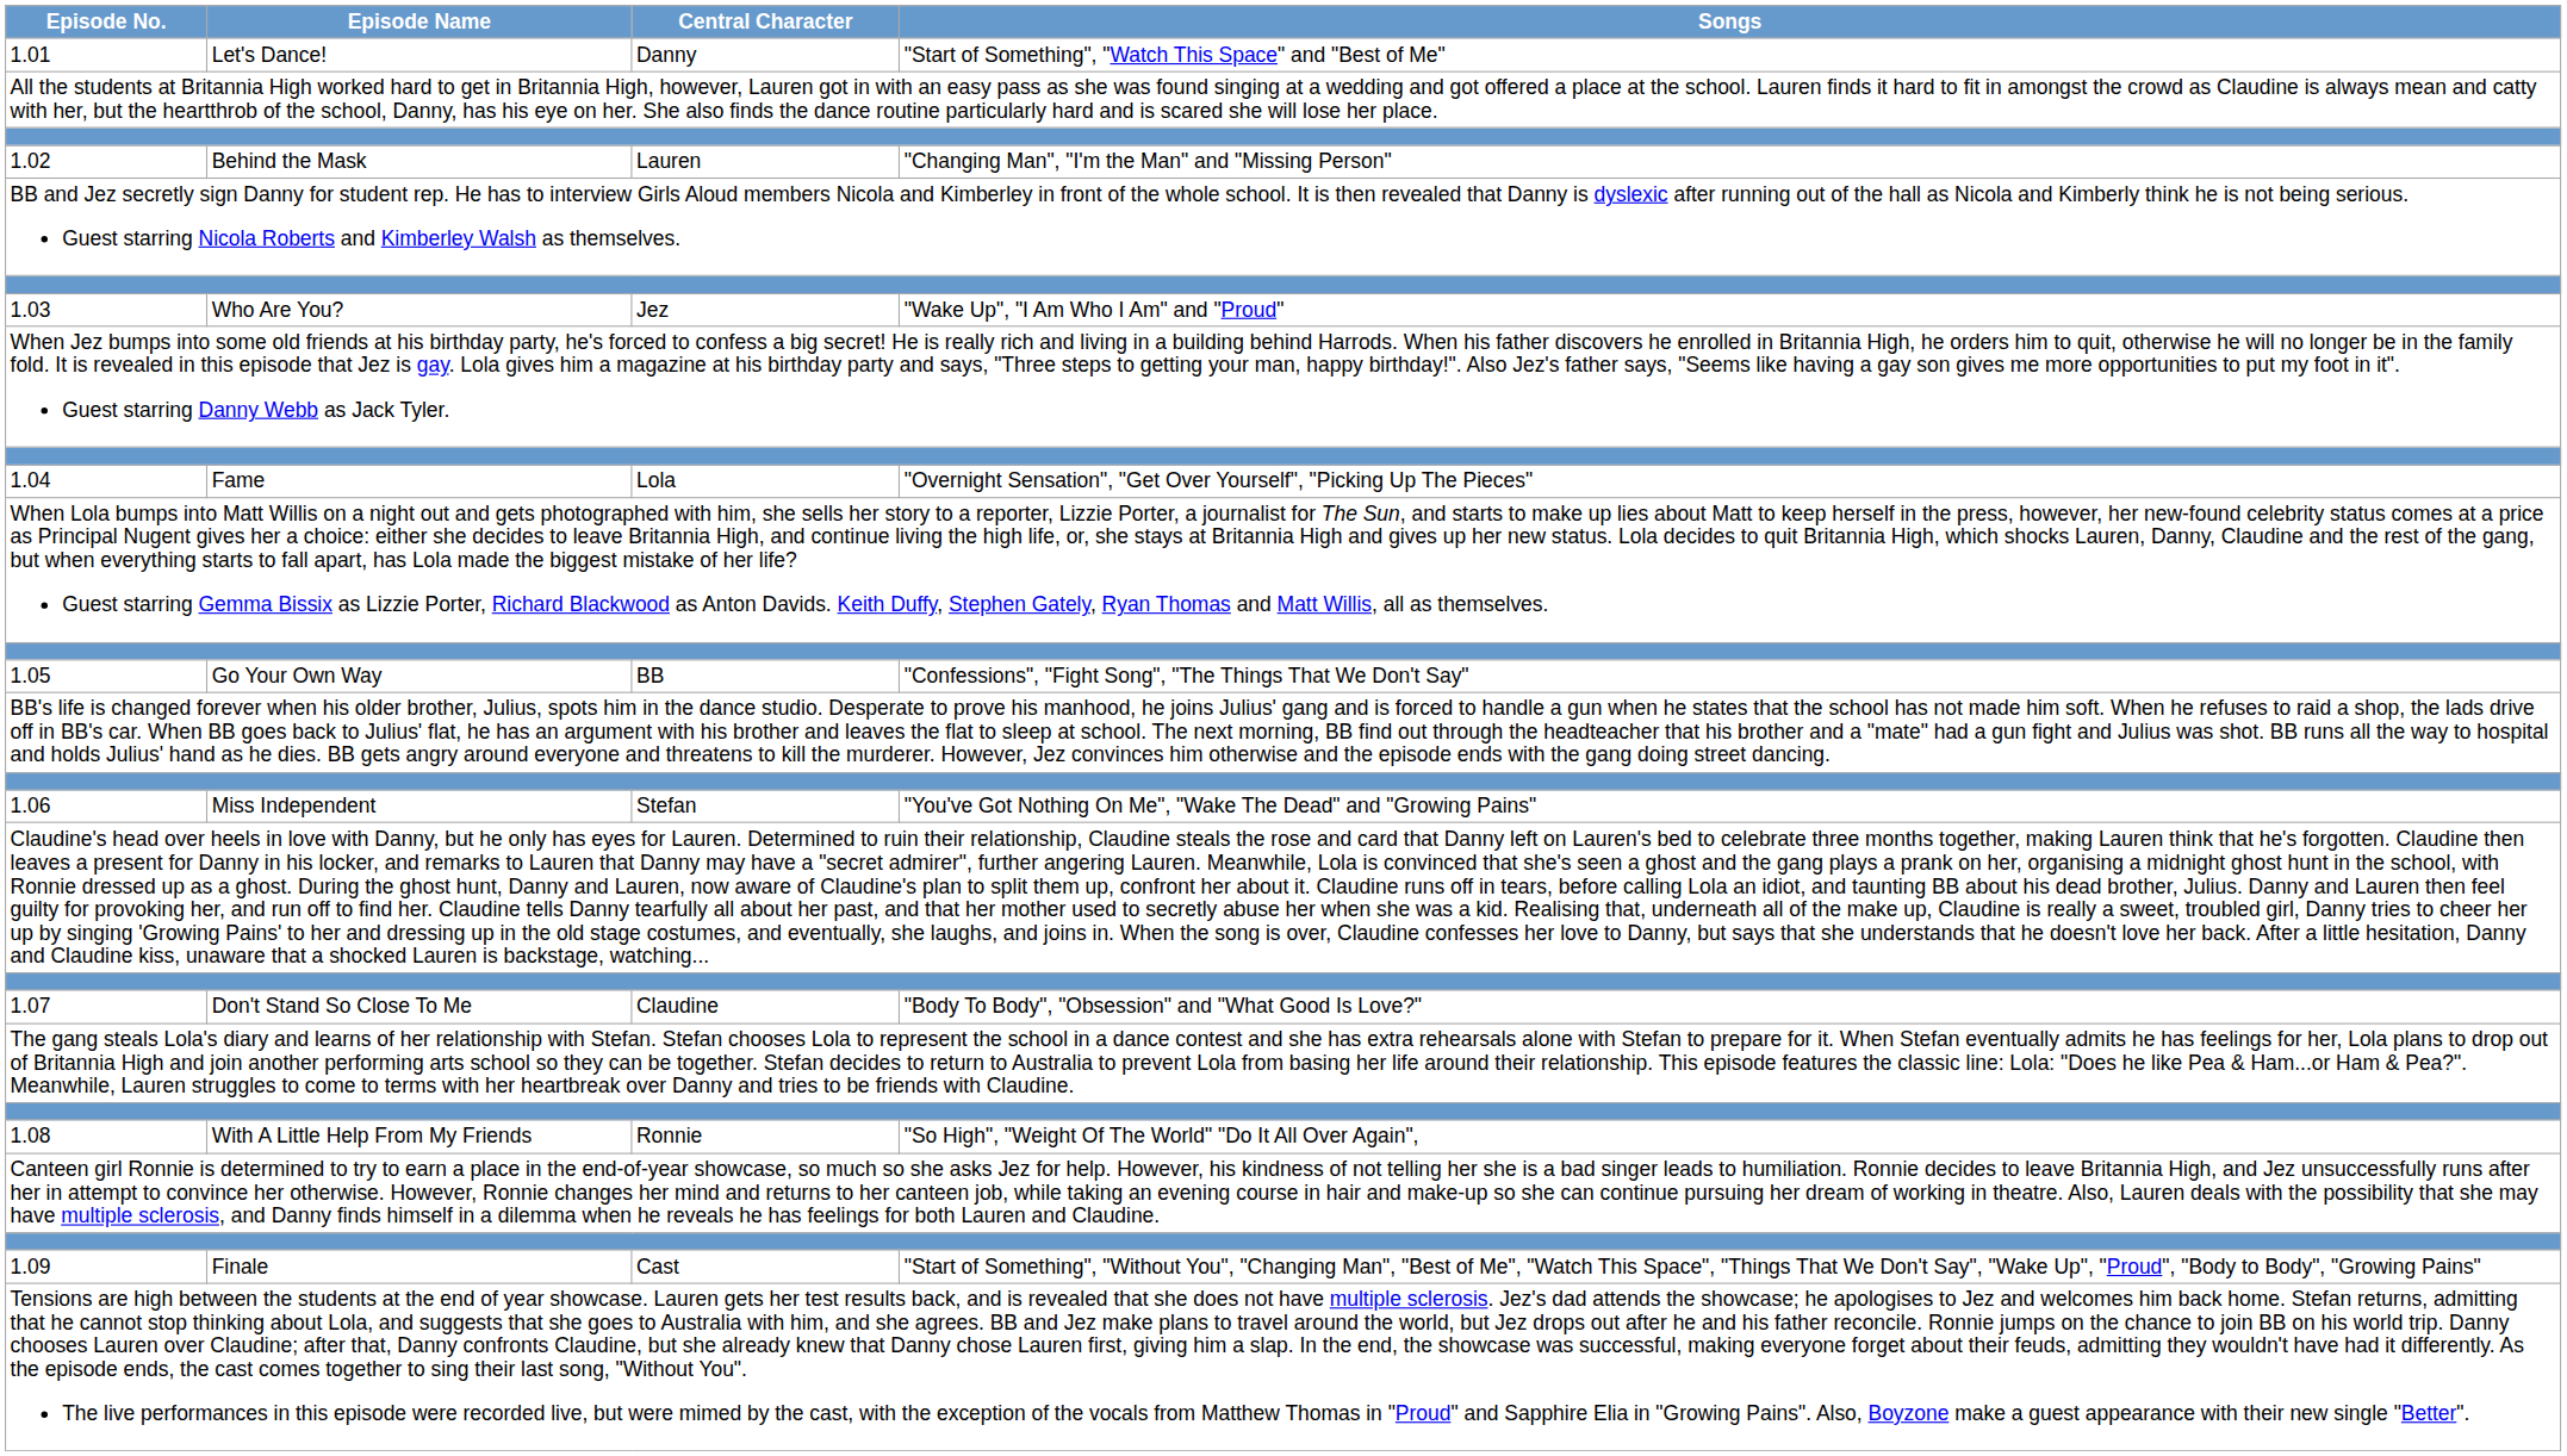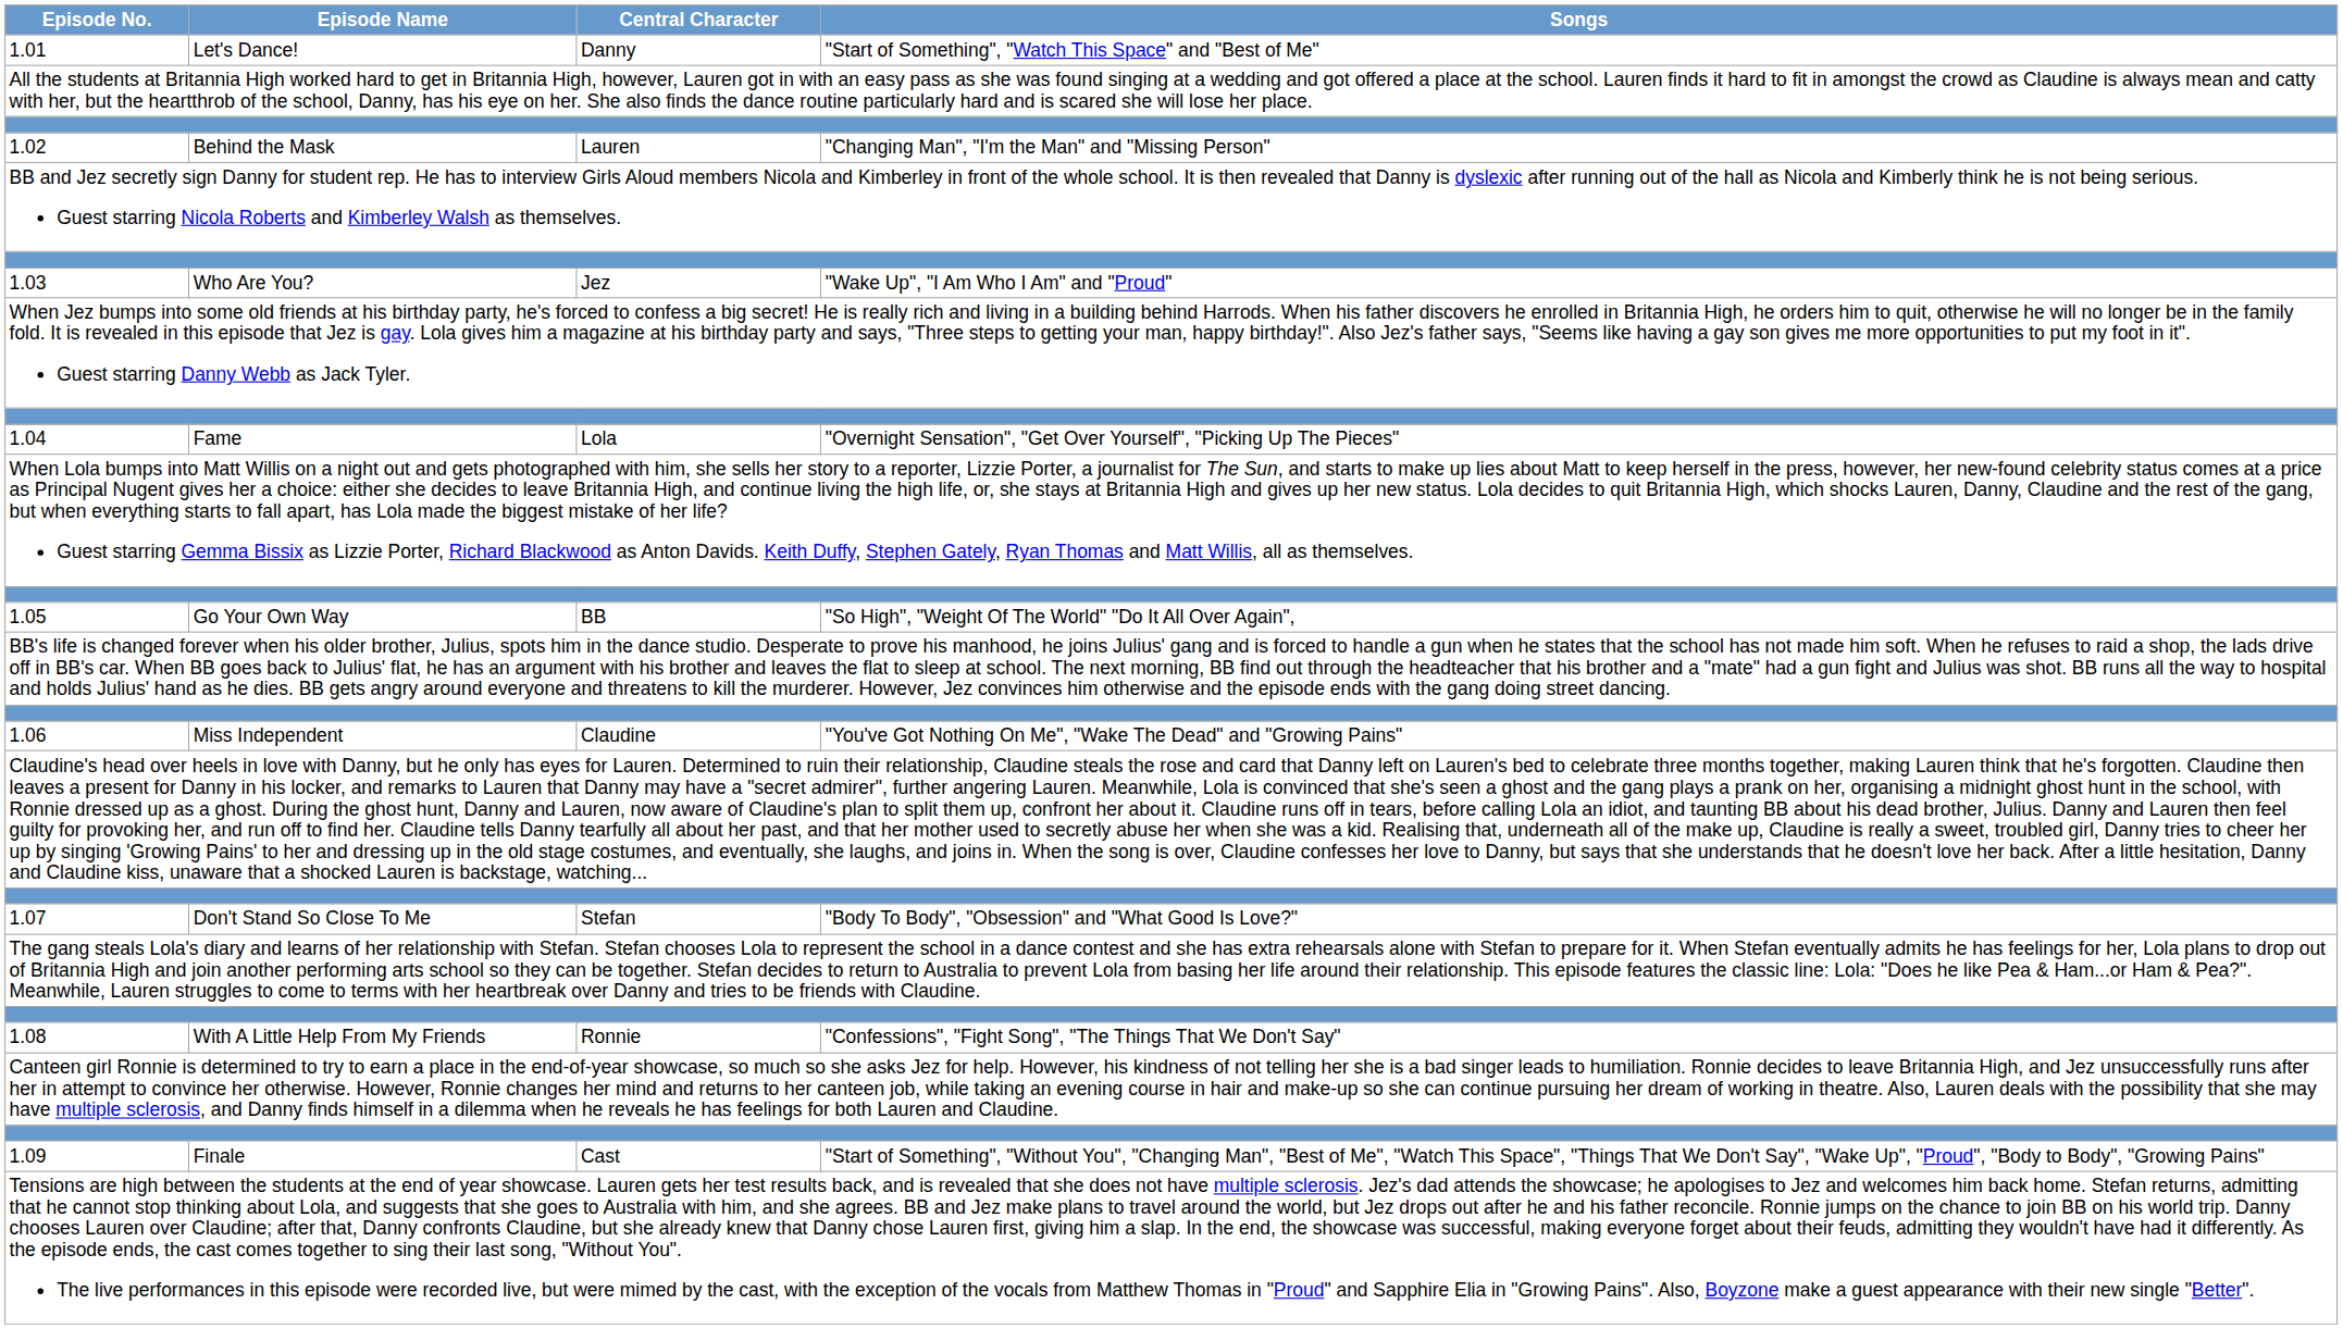 <table class="wikitable" colspan="4" style="background-color:white; height:6px">
 <tr style="color:white">
 <th style="background:#69c;">Episode No.</th>
 <th style="background:#69c;">Episode Name</th>
 <th style="background:#69c;">Central Character</th>
 <th style="background:#69c;">Songs</th>
 </tr>
 <tr id="Let's Dance!">
 <td>1.01</td>
 <td>Let's Dance!</td>
 <td>Danny</td>
 <td>"Start of Something", "<a href='#'>Watch This Space</a>" and "Best of Me"</td>
 </tr>
 <tr>
 <td colspan="4" style="height:6px;;">All the students at Britannia High worked hard to get in Britannia High, however, Lauren got in with an easy pass as she was found singing at a wedding and got offered a place at the school. Lauren finds it hard to fit in amongst the crowd as Claudine is always mean and catty with her, but the heartthrob of the school, Danny, has his eye on her. She also finds the dance routine particularly hard and is scared she will lose her place.</td>
 </tr>
 <tr>
 <td colspan="4" style="height:6px;; background:#69c;"></td>
 </tr>
 <tr id="Behind the Mask">
 <td>1.02</td>
 <td>Behind the Mask</td>
 <td>Lauren</td>
 <td>"Changing Man", "I'm the Man" and "Missing Person"</td>
 </tr>
 <tr>
 <td colspan="4" style="height:6px;;">BB and Jez secretly sign Danny for student rep. He has to interview Girls Aloud members Nicola and Kimberley in front of the whole school. It is then revealed that Danny is <a href='#'>dyslexic</a> after running out of the hall as Nicola and Kimberly think he is not being serious.<br><ul><li>Guest starring <a href='#'>Nicola Roberts</a> and <a href='#'>Kimberley Walsh</a> as themselves.</li></ul></td>
 </tr>
 <tr>
 <td colspan="4" style="height:6px;; background:#69c;"></td>
 </tr>
 <tr id="Who Are You?">
 <td>1.03</td>
 <td>Who Are You?</td>
 <td>Jez</td>
 <td>"Wake Up", "I Am Who I Am" and "<a href='#'>Proud</a>"</td>
 </tr>
 <tr>
 <td colspan="4" style="height:6px;;">When Jez bumps into some old friends at his birthday party, he's forced to confess a big secret! He is really rich and living in a building behind Harrods. When his father discovers he enrolled in Britannia High, he orders him to quit, otherwise he will no longer be in the family fold. It is revealed in this episode that Jez is <a href='#'>gay</a>. Lola gives him a magazine at his birthday party and says, "Three steps to getting your man, happy birthday!". Also Jez's father says, "Seems like having a gay son gives me more opportunities to put my foot in it".<br><ul><li>Guest starring <a href='#'>Danny Webb</a> as Jack Tyler.</li></ul></td>
 </tr>
 <tr>
 <td colspan="4" style="height:6px;; background:#69c;"></td>
 </tr>
 <tr id="Fame">
 <td>1.04</td>
 <td>Fame</td>
 <td>Lola</td>
 <td>"Overnight Sensation", "Get Over Yourself", "Picking Up The Pieces"</td>
 </tr>
 <tr>
 <td colspan="4" style="height:6px;;">When Lola bumps into Matt Willis on a night out and gets photographed with him, she sells her story to a reporter, Lizzie Porter, a journalist for <em>The Sun</em>, and starts to make up lies about Matt to keep herself in the press, however, her new-found celebrity status comes at a price as Principal Nugent gives her a choice: either she decides to leave Britannia High, and continue living the high life, or, she stays at Britannia High and gives up her new status. Lola decides to quit Britannia High, which shocks Lauren, Danny, Claudine and the rest of the gang, but when everything starts to fall apart, has Lola made the biggest mistake of her life?<br><ul><li>Guest starring <a href='#'>Gemma Bissix</a> as Lizzie Porter, <a href='#'>Richard Blackwood</a> as Anton Davids. <a href='#'>Keith Duffy</a>, <a href='#'>Stephen Gately</a>, <a href='#'>Ryan Thomas</a> and <a href='#'>Matt Willis</a>, all as themselves.</li></ul></td>
 </tr>
 <tr>
 <td colspan="4" style="height:6px;; background:#69c;"></td>
 </tr>
 <tr id="Go Your Own Way">
 <td>1.05</td>
 <td>Go Your Own Way</td>
 <td>BB</td>
-<td>"Confessions", "Fight Song", "The Things That We Don't Say"</td>
+<td>"So High", "Weight Of The World" "Do It All Over Again",</td>
 </tr>
 <tr>
 <td colspan="4" style="height:6px;;">BB's life is changed forever when his older brother, Julius, spots him in the dance studio. Desperate to prove his manhood, he joins Julius' gang and is forced to handle a gun when he states that the school has not made him soft. When he refuses to raid a shop, the lads drive off in BB's car. When BB goes back to Julius' flat, he has an argument with his brother and leaves the flat to sleep at school. The next morning, BB find out through the headteacher that his brother and a "mate" had a gun fight and Julius was shot. BB runs all the way to hospital and holds Julius' hand as he dies. BB gets angry around everyone and threatens to kill the murderer. However, Jez convinces him otherwise and the episode ends with the gang doing street dancing.</td>
 </tr>
 <tr>
 <td colspan="4" style="height:6px;; background:#69c;"></td>
 </tr>
 <tr id="Miss Independent">
 <td>1.06</td>
 <td>Miss Independent</td>
-<td>Stefan</td>
+<td>Claudine</td>
 <td>"You've Got Nothing On Me", "Wake The Dead" and "Growing Pains"</td>
 </tr>
 <tr>
 <td colspan="4" style="height:6px;;">Claudine's head over heels in love with Danny, but he only has eyes for Lauren. Determined to ruin their relationship, Claudine steals the rose and card that Danny left on Lauren's bed to celebrate three months together, making Lauren think that he's forgotten. Claudine then leaves a present for Danny in his locker, and remarks to Lauren that Danny may have a "secret admirer", further angering Lauren. Meanwhile, Lola is convinced that she's seen a ghost and the gang plays a prank on her, organising a midnight ghost hunt in the school, with Ronnie dressed up as a ghost. During the ghost hunt, Danny and Lauren, now aware of Claudine's plan to split them up, confront her about it. Claudine runs off in tears, before calling Lola an idiot, and taunting BB about his dead brother, Julius. Danny and Lauren then feel guilty for provoking her, and run off to find her. Claudine tells Danny tearfully all about her past, and that her mother used to secretly abuse her when she was a kid. Realising that, underneath all of the make up, Claudine is really a sweet, troubled girl, Danny tries to cheer her up by singing 'Growing Pains' to her and dressing up in the old stage costumes, and eventually, she laughs, and joins in. When the song is over, Claudine confesses her love to Danny, but says that she understands that he doesn't love her back. After a little hesitation, Danny and Claudine kiss, unaware that a shocked Lauren is backstage, watching...</td>
 </tr>
 <tr>
 <td colspan="4" style="height:6px;; background:#69c;"></td>
 </tr>
 <tr id="Don't Stand So Close To Me">
 <td>1.07</td>
 <td>Don't Stand So Close To Me</td>
-<td>Claudine</td>
+<td>Stefan</td>
 <td>"Body To Body", "Obsession" and "What Good Is Love?"</td>
 </tr>
 <tr>
 <td colspan="4" style="height:6px;;">The gang steals Lola's diary and learns of her relationship with Stefan. Stefan chooses Lola to represent the school in a dance contest and she has extra rehearsals alone with Stefan to prepare for it. When Stefan eventually admits he has feelings for her, Lola plans to drop out of Britannia High and join another performing arts school so they can be together. Stefan decides to return to Australia to prevent Lola from basing her life around their relationship. This episode features the classic line: Lola: "Does he like Pea & Ham...or Ham & Pea?". Meanwhile, Lauren struggles to come to terms with her heartbreak over Danny and tries to be friends with Claudine.</td>
 </tr>
 <tr>
 <td colspan="4" style="height:6px;; background:#69c;"></td>
 </tr>
 <tr id="With A Little Help From My Friends">
 <td>1.08</td>
 <td>With A Little Help From My Friends</td>
 <td>Ronnie</td>
-<td>"So High", "Weight Of The World" "Do It All Over Again",</td>
+<td>"Confessions", "Fight Song", "The Things That We Don't Say"</td>
 </tr>
 <tr>
 <td colspan="4" style="height:6px;;">Canteen girl Ronnie is determined to try to earn a place in the end-of-year showcase, so much so she asks Jez for help. However, his kindness of not telling her she is a bad singer leads to humiliation. Ronnie decides to leave Britannia High, and Jez unsuccessfully runs after her in attempt to convince her otherwise. However, Ronnie changes her mind and returns to her canteen job, while taking an evening course in hair and make-up so she can continue pursuing her dream of working in theatre. Also, Lauren deals with the possibility that she may have <a href='#'>multiple sclerosis</a>, and Danny finds himself in a dilemma when he reveals he has feelings for both Lauren and Claudine.</td>
 </tr>
 <tr>
 <td colspan="4" style="height:6px;; background:#69c;"></td>
 </tr>
 <tr id="Finale">
 <td>1.09</td>
 <td>Finale</td>
 <td>Cast</td>
 <td>"Start of Something", "Without You", "Changing Man", "Best of Me", "Watch This Space", "Things That We Don't Say", "Wake Up", "<a href='#'>Proud</a>", "Body to Body", "Growing Pains"</td>
 </tr>
 <tr>
 <td colspan="4" style="height:6px;;">Tensions are high between the students at the end of year showcase. Lauren gets her test results back, and is revealed that she does not have <a href='#'>multiple sclerosis</a>. Jez's dad attends the showcase; he apologises to Jez and welcomes him back home. Stefan returns, admitting that he cannot stop thinking about Lola, and suggests that she goes to Australia with him, and she agrees. BB and Jez make plans to travel around the world, but Jez drops out after he and his father reconcile. Ronnie jumps on the chance to join BB on his world trip. Danny chooses Lauren over Claudine; after that, Danny confronts Claudine, but she already knew that Danny chose Lauren first, giving him a slap. In the end, the showcase was successful, making everyone forget about their feuds, admitting they wouldn't have had it differently. As the episode ends, the cast comes together to sing their last song, "Without You".<br><ul><li>The live performances in this episode were recorded live, but were mimed by the cast, with the exception of the vocals from Matthew Thomas in "<a href='#'>Proud</a>" and Sapphire Elia in "Growing Pains". Also, <a href='#'>Boyzone</a> make a guest appearance with their new single "<a href='#'>Better</a>".</li></ul></td>
 </tr>
 </table>
